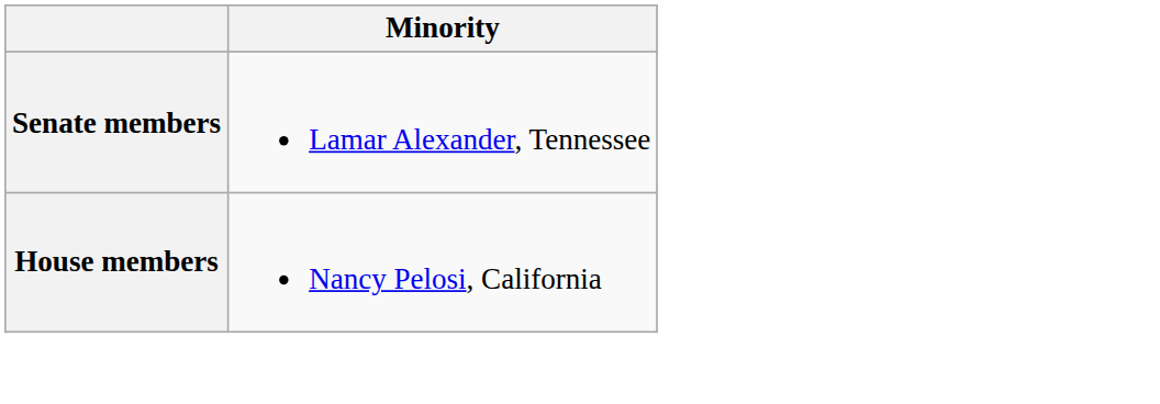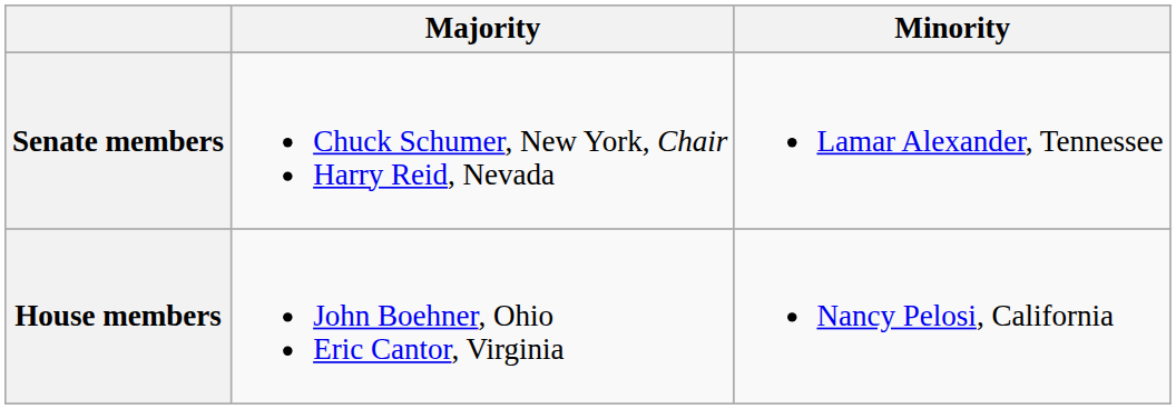 <table class=wikitable>
 <tr>
 <th></th>
+<th>Majority</th>
 <th>Minority</th>
 </tr>
 <tr>
 <th>Senate members</th>
+<td valign="top" ><br><ul><li><a href='#'>Chuck Schumer</a>, New York, <em>Chair</em></li><li><a href='#'>Harry Reid</a>, Nevada</li></ul></td>
 <td valign="top" ><br><ul><li><a href='#'>Lamar Alexander</a>, Tennessee</li></ul></td>
 </tr>
 <tr>
 <th>House members</th>
+<td valign="top" ><br><ul><li><a href='#'>John Boehner</a>, Ohio</li><li><a href='#'>Eric Cantor</a>, Virginia</li></ul></td>
 <td valign="top" ><br><ul><li><a href='#'>Nancy Pelosi</a>, California</li></ul></td>
 </tr>
 </table>
